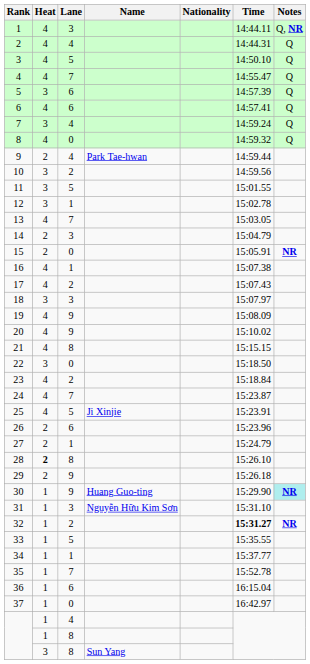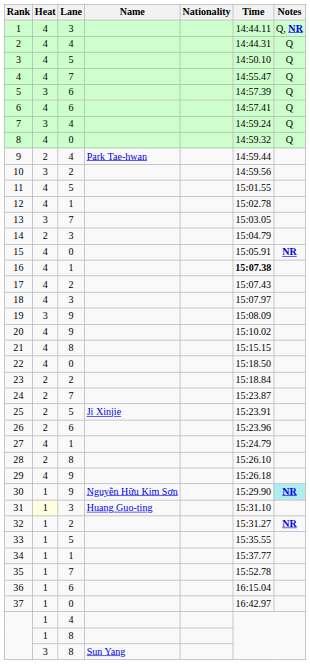 <table class="wikitable sortable" style="text-align:center">
 <tr>
 <th>Rank</th>
 <th>Heat</th>
 <th>Lane</th>
 <th>Name</th>
 <th>Nationality</th>
 <th>Time</th>
 <th>Notes</th>
 </tr>
 <tr bgcolor=ccffcc>
 <td>1</td>
 <td>4</td>
 <td>3</td>
 <td align=left></td>
 <td align=left></td>
 <td>14:44.11</td>
 <td>Q, <strong><a href='#'>NR</a></strong></td>
 </tr>
 <tr bgcolor=ccffcc>
 <td>2</td>
 <td>4</td>
 <td>4</td>
 <td align=left></td>
 <td align=left></td>
 <td>14:44.31</td>
 <td>Q</td>
 </tr>
 <tr bgcolor=ccffcc>
 <td>3</td>
 <td>4</td>
 <td>5</td>
 <td align=left></td>
 <td align=left></td>
 <td>14:50.10</td>
 <td>Q</td>
 </tr>
 <tr bgcolor=ccffcc>
 <td>4</td>
 <td>4</td>
 <td>7</td>
 <td align=left></td>
 <td align=left></td>
 <td>14:55.47</td>
 <td>Q</td>
 </tr>
 <tr bgcolor=ccffcc>
 <td>5</td>
 <td>3</td>
 <td>6</td>
 <td align=left></td>
 <td align=left></td>
 <td>14:57.39</td>
 <td>Q</td>
 </tr>
 <tr bgcolor=ccffcc>
 <td>6</td>
 <td>4</td>
 <td>6</td>
 <td align=left></td>
 <td align=left></td>
 <td>14:57.41</td>
 <td>Q</td>
 </tr>
 <tr bgcolor=ccffcc>
 <td>7</td>
 <td>3</td>
 <td>4</td>
 <td align=left></td>
 <td align=left></td>
 <td>14:59.24</td>
 <td>Q</td>
 </tr>
 <tr bgcolor=ccffcc>
 <td>8</td>
 <td>4</td>
 <td>0</td>
 <td align=left></td>
 <td align=left></td>
 <td>14:59.32</td>
 <td>Q</td>
 </tr>
 <tr>
 <td>9</td>
 <td>2</td>
 <td>4</td>
 <td align=left><a href='#'>Park Tae-hwan</a></td>
 <td align=left></td>
 <td>14:59.44</td>
 <td></td>
 </tr>
 <tr>
 <td>10</td>
 <td>3</td>
 <td>2</td>
 <td align=left></td>
 <td align=left></td>
 <td>14:59.56</td>
 <td></td>
 </tr>
 <tr>
 <td>11</td>
-<td>3</td>
+<td>4</td>
 <td>5</td>
 <td align=left></td>
 <td align=left></td>
 <td>15:01.55</td>
 <td></td>
 </tr>
 <tr>
 <td>12</td>
-<td>3</td>
+<td>4</td>
 <td>1</td>
 <td align=left></td>
 <td align=left></td>
 <td>15:02.78</td>
 <td></td>
 </tr>
 <tr>
 <td>13</td>
-<td>4</td>
+<td>3</td>
 <td>7</td>
 <td align=left></td>
 <td align=left></td>
 <td>15:03.05</td>
 <td></td>
 </tr>
 <tr>
 <td>14</td>
 <td>2</td>
 <td>3</td>
 <td align=left></td>
 <td align=left></td>
 <td>15:04.79</td>
 <td></td>
 </tr>
 <tr>
 <td>15</td>
-<td>2</td>
+<td>4</td>
 <td>0</td>
 <td align=left></td>
 <td align=left></td>
 <td>15:05.91</td>
 <td><strong><a href='#'>NR</a></strong></td>
 </tr>
 <tr>
 <td>16</td>
 <td>4</td>
 <td>1</td>
 <td align=left></td>
 <td align=left></td>
-<td>15:07.38</td>
+<td><strong>15:07.38</strong></td>
 <td></td>
 </tr>
 <tr>
 <td>17</td>
 <td>4</td>
 <td>2</td>
 <td align=left></td>
 <td align=left></td>
 <td>15:07.43</td>
 <td></td>
 </tr>
 <tr>
 <td>18</td>
-<td>3</td>
+<td>4</td>
 <td>3</td>
 <td align=left></td>
 <td align=left></td>
 <td>15:07.97</td>
 <td></td>
 </tr>
 <tr>
 <td>19</td>
-<td>4</td>
+<td>3</td>
 <td>9</td>
 <td align=left></td>
 <td align=left></td>
 <td>15:08.09</td>
 <td></td>
 </tr>
 <tr>
 <td>20</td>
 <td>4</td>
 <td>9</td>
 <td align=left></td>
 <td align=left></td>
 <td>15:10.02</td>
 <td></td>
 </tr>
 <tr>
 <td>21</td>
 <td>4</td>
 <td>8</td>
 <td align=left></td>
 <td align=left></td>
 <td>15:15.15</td>
 <td></td>
 </tr>
 <tr>
 <td>22</td>
-<td>3</td>
+<td>4</td>
 <td>0</td>
 <td align=left></td>
 <td align=left></td>
 <td>15:18.50</td>
 <td></td>
 </tr>
 <tr>
 <td>23</td>
-<td>4</td>
+<td>2</td>
 <td>2</td>
 <td align=left></td>
 <td align=left></td>
 <td>15:18.84</td>
 <td></td>
 </tr>
 <tr>
 <td>24</td>
-<td>4</td>
+<td>2</td>
 <td>7</td>
 <td align=left></td>
 <td align=left></td>
 <td>15:23.87</td>
 <td></td>
 </tr>
 <tr>
 <td>25</td>
-<td>4</td>
+<td>2</td>
 <td>5</td>
 <td align=left><a href='#'>Ji Xinjie</a></td>
 <td align=left></td>
 <td>15:23.91</td>
 <td></td>
 </tr>
 <tr>
 <td>26</td>
 <td>2</td>
 <td>6</td>
 <td align=left></td>
 <td align=left></td>
 <td>15:23.96</td>
 <td></td>
 </tr>
 <tr>
 <td>27</td>
-<td>2</td>
+<td>4</td>
 <td>1</td>
 <td align=left></td>
 <td align=left></td>
 <td>15:24.79</td>
 <td></td>
 </tr>
 <tr>
 <td>28</td>
-<td><strong>2</strong></td>
+<td>2</td>
 <td>8</td>
 <td align=left></td>
 <td align=left></td>
 <td>15:26.10</td>
 <td></td>
 </tr>
 <tr>
 <td>29</td>
-<td>2</td>
+<td>4</td>
 <td>9</td>
 <td align=left></td>
 <td align=left></td>
 <td>15:26.18</td>
 <td></td>
 </tr>
 <tr>
 <td>30</td>
 <td>1</td>
 <td>9</td>
-<td align=left><a href='#'>Huang Guo-ting</a></td>
+<td align=left><a href='#'>Nguyễn Hữu Kim Sơn</a></td>
 <td align=left></td>
 <td>15:29.90</td>
 <td style="background: paleturquoise;"><strong><a href='#'>NR</a></strong></td>
 </tr>
 <tr>
 <td>31</td>
-<td>1</td>
+<td style="background: lightyellow;">1</td>
 <td>3</td>
-<td align=left><a href='#'>Nguyễn Hữu Kim Sơn</a></td>
+<td align=left><a href='#'>Huang Guo-ting</a></td>
 <td align=left></td>
 <td>15:31.10</td>
 <td></td>
 </tr>
 <tr>
 <td>32</td>
 <td>1</td>
 <td>2</td>
 <td align=left></td>
 <td align=left></td>
-<td><strong>15:31.27</strong></td>
+<td>15:31.27</td>
 <td><strong><a href='#'>NR</a></strong></td>
 </tr>
 <tr>
 <td>33</td>
 <td>1</td>
 <td>5</td>
 <td align=left></td>
 <td align=left></td>
 <td>15:35.55</td>
 <td></td>
 </tr>
 <tr>
 <td>34</td>
 <td>1</td>
 <td>1</td>
 <td align=left></td>
 <td align=left></td>
 <td>15:37.77</td>
 <td></td>
 </tr>
 <tr>
 <td>35</td>
 <td>1</td>
 <td>7</td>
 <td align=left></td>
 <td align=left></td>
 <td>15:52.78</td>
 <td></td>
 </tr>
 <tr>
 <td>36</td>
 <td>1</td>
 <td>6</td>
 <td align=left></td>
 <td align=left></td>
 <td>16:15.04</td>
 <td></td>
 </tr>
 <tr>
 <td>37</td>
 <td>1</td>
 <td>0</td>
 <td align=left></td>
 <td align=left></td>
 <td>16:42.97</td>
 <td></td>
 </tr>
 <tr>
 <td rowspan=3></td>
 <td>1</td>
 <td>4</td>
 <td align=left></td>
 <td align=left></td>
 <td rowspan=3 colspan=2></td>
 </tr>
 <tr>
 <td>1</td>
 <td>8</td>
 <td align=left></td>
 <td align=left></td>
 </tr>
 <tr>
 <td>3</td>
 <td>8</td>
 <td align=left><a href='#'>Sun Yang</a></td>
 <td align=left></td>
 </tr>
 </table>
